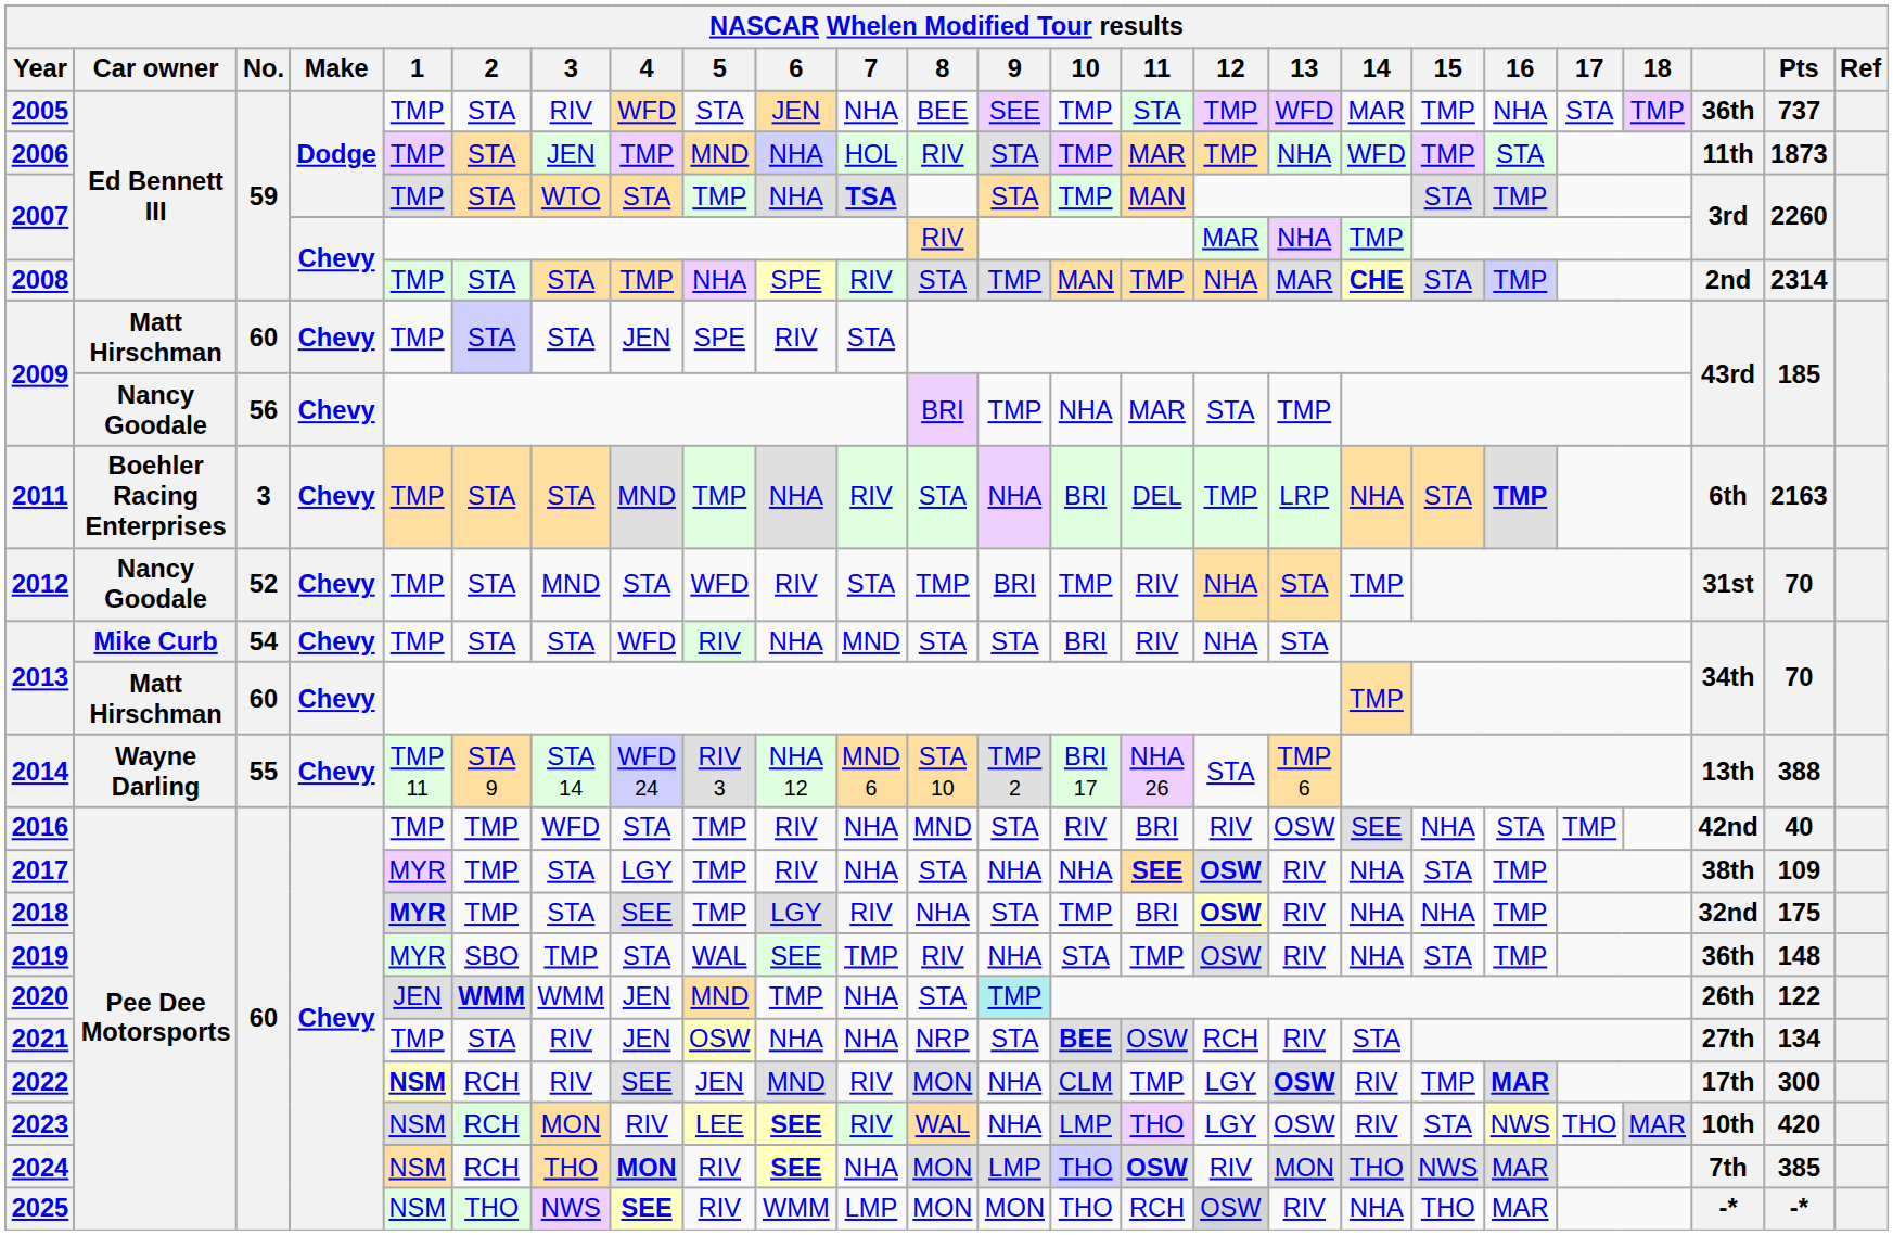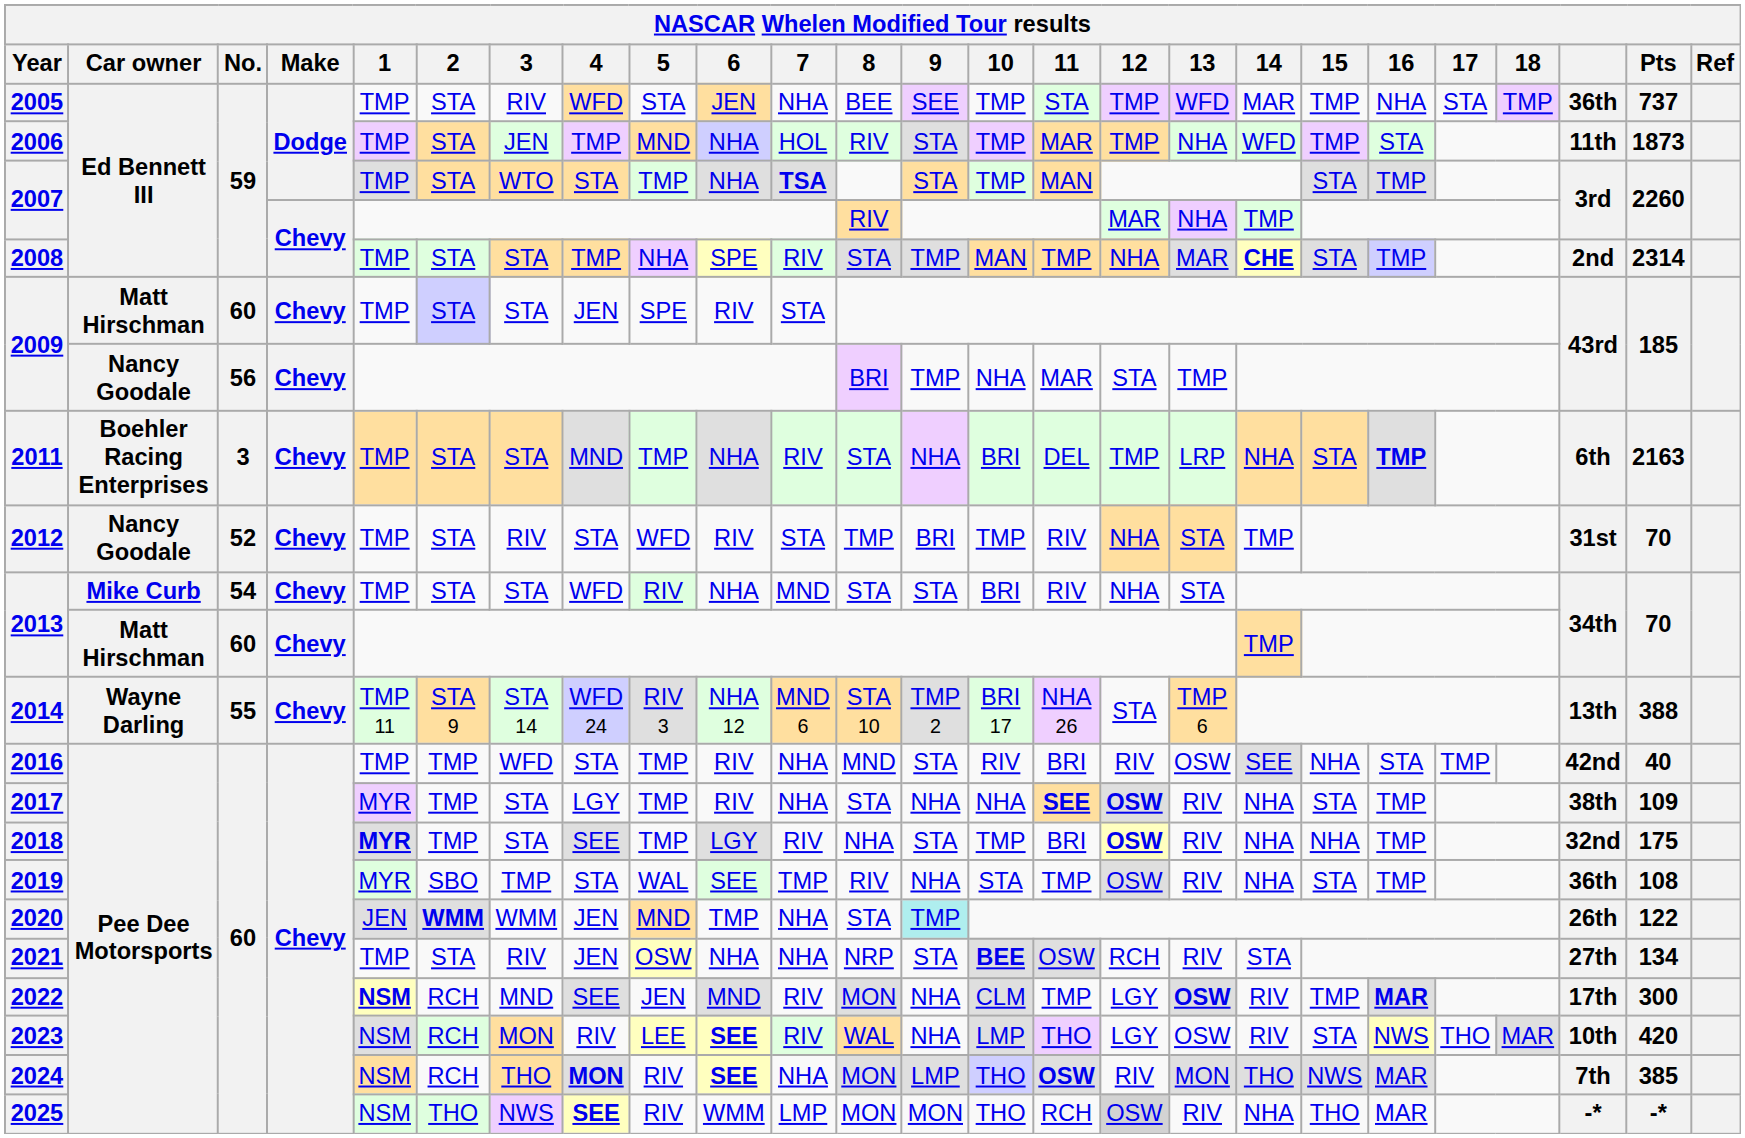 <table class="wikitable" style="text-align:center; font-size:75%">
 <tr>
 <th colspan=38><a href='#'>NASCAR</a> <a href='#'>Whelen Modified Tour</a> results</th>
 </tr>
 <tr>
 <th>Year</th>
 <th>Car owner</th>
 <th>No.</th>
 <th>Make</th>
 <th>1</th>
 <th>2</th>
 <th>3</th>
 <th>4</th>
 <th>5</th>
 <th>6</th>
 <th>7</th>
 <th>8</th>
 <th>9</th>
 <th>10</th>
 <th>11</th>
 <th>12</th>
 <th>13</th>
 <th>14</th>
 <th>15</th>
 <th>16</th>
 <th>17</th>
 <th>18</th>
 <th></th>
 <th>Pts</th>
 <th>Ref</th>
 </tr>
 <tr>
 <th><a href='#'>2005</a></th>
 <th rowspan=5>Ed Bennett III</th>
 <th rowspan=5>59</th>
 <th rowspan=3><a href='#'>Dodge</a></th>
 <td><a href='#'>TMP</a></td>
 <td><a href='#'>STA</a></td>
 <td><a href='#'>RIV</a></td>
 <td style="background:#FFDF9F;"><a href='#'>WFD</a><br></td>
 <td><a href='#'>STA</a></td>
 <td style="background:#FFDF9F;"><a href='#'>JEN</a><br></td>
 <td><a href='#'>NHA</a></td>
 <td><a href='#'>BEE</a></td>
 <td style="background:#EFCFFF;"><a href='#'>SEE</a><br></td>
 <td><a href='#'>TMP</a></td>
 <td style="background:#DFFFDF;"><a href='#'>STA</a><br></td>
 <td style="background:#EFCFFF;"><a href='#'>TMP</a><br></td>
 <td style="background:#EFCFFF;"><a href='#'>WFD</a><br></td>
 <td><a href='#'>MAR</a></td>
 <td><a href='#'>TMP</a></td>
 <td><a href='#'>NHA</a></td>
 <td><a href='#'>STA</a></td>
 <td style="background:#EFCFFF;"><a href='#'>TMP</a><br></td>
 <th>36th</th>
 <th>737</th>
 <th></th>
 </tr>
 <tr>
 <th><a href='#'>2006</a></th>
 <td style="background:#EFCFFF;"><a href='#'>TMP</a><br></td>
 <td style="background:#FFDF9F;"><a href='#'>STA</a><br></td>
 <td style="background:#DFFFDF;"><a href='#'>JEN</a><br></td>
 <td style="background:#EFCFFF;"><a href='#'>TMP</a><br></td>
 <td style="background:#FFDF9F;"><a href='#'>MND</a><br></td>
 <td style="background:#CFCFFF;"><a href='#'>NHA</a><br></td>
 <td style="background:#DFFFDF;"><a href='#'>HOL</a><br></td>
 <td style="background:#DFFFDF;"><a href='#'>RIV</a><br></td>
 <td style="background:#DFDFDF;"><a href='#'>STA</a><br></td>
 <td style="background:#EFCFFF;"><a href='#'>TMP</a><br></td>
 <td style="background:#FFDF9F;"><a href='#'>MAR</a><br></td>
 <td style="background:#FFDF9F;"><a href='#'>TMP</a><br></td>
 <td style="background:#DFFFDF;"><a href='#'>NHA</a><br></td>
 <td style="background:#DFFFDF;"><a href='#'>WFD</a><br></td>
 <td style="background:#EFCFFF;"><a href='#'>TMP</a><br></td>
 <td style="background:#DFFFDF;"><a href='#'>STA</a><br></td>
 <td colspan=2></td>
 <th>11th</th>
 <th>1873</th>
 <th></th>
 </tr>
 <tr>
 <th rowspan=2><a href='#'>2007</a></th>
 <td style="background:#DFDFDF;"><a href='#'>TMP</a><br></td>
 <td style="background:#FFDF9F;"><a href='#'>STA</a><br></td>
 <td style="background:#FFDF9F;"><a href='#'>WTO</a><br></td>
 <td style="background:#FFDF9F;"><a href='#'>STA</a><br></td>
 <td style="background:#DFFFDF;"><a href='#'>TMP</a><br></td>
 <td style="background:#DFDFDF;"><a href='#'>NHA</a><br></td>
 <td style="background:#DFDFDF;"><strong><a href='#'>TSA</a></strong><br></td>
 <td></td>
 <td style="background:#FFDF9F;"><a href='#'>STA</a><br></td>
 <td style="background:#DFFFDF;"><a href='#'>TMP</a><br></td>
 <td style="background:#FFDF9F;"><a href='#'>MAN</a><br></td>
 <td colspan=3></td>
 <td style="background:#DFDFDF;"><a href='#'>STA</a><br></td>
 <td style="background:#DFDFDF;"><a href='#'>TMP</a><br></td>
 <td colspan=2></td>
 <th rowspan=2>3rd</th>
 <th rowspan=2>2260</th>
 <th rowspan=2></th>
 </tr>
 <tr>
 <th rowspan=2><a href='#'>Chevy</a></th>
 <td colspan=7></td>
 <td style="background:#FFDF9F;"><a href='#'>RIV</a><br></td>
 <td colspan=3></td>
 <td style="background:#DFFFDF;"><a href='#'>MAR</a><br></td>
 <td style="background:#EFCFFF;"><a href='#'>NHA</a><br></td>
 <td style="background:#DFFFDF;"><a href='#'>TMP</a><br></td>
 <td colspan=4></td>
 </tr>
 <tr>
 <th><a href='#'>2008</a></th>
 <td style="background:#DFFFDF;"><a href='#'>TMP</a><br></td>
 <td style="background:#DFFFDF;"><a href='#'>STA</a><br></td>
 <td style="background:#FFDF9F;"><a href='#'>STA</a><br></td>
 <td style="background:#FFDF9F;"><a href='#'>TMP</a><br></td>
 <td style="background:#EFCFFF;"><a href='#'>NHA</a><br></td>
 <td style="background:#FFFFBF;"><a href='#'>SPE</a><br></td>
 <td style="background:#DFFFDF;"><a href='#'>RIV</a><br></td>
 <td style="background:#DFDFDF;"><a href='#'>STA</a><br></td>
 <td style="background:#DFDFDF;"><a href='#'>TMP</a><br></td>
 <td style="background:#FFDF9F;"><a href='#'>MAN</a><br></td>
 <td style="background:#FFDF9F;"><a href='#'>TMP</a><br></td>
 <td style="background:#FFDF9F;"><a href='#'>NHA</a><br></td>
 <td style="background:#DFDFDF;"><a href='#'>MAR</a><br></td>
 <td style="background:#FFFFBF;"><strong><a href='#'>CHE</a></strong><br></td>
 <td style="background:#DFDFDF;"><a href='#'>STA</a><br></td>
 <td style="background:#CFCFFF;"><a href='#'>TMP</a><br></td>
 <td colspan=2></td>
 <th>2nd</th>
 <th>2314</th>
 <th></th>
 </tr>
 <tr>
 <th rowspan=2><a href='#'>2009</a></th>
 <th>Matt Hirschman</th>
 <th>60</th>
 <th><a href='#'>Chevy</a></th>
 <td><a href='#'>TMP</a></td>
 <td style="background:#CFCFFF;"><a href='#'>STA</a><br></td>
 <td><a href='#'>STA</a></td>
 <td><a href='#'>JEN</a></td>
 <td><a href='#'>SPE</a></td>
 <td><a href='#'>RIV</a></td>
 <td><a href='#'>STA</a></td>
 <td colspan=11></td>
 <th rowspan=2>43rd</th>
 <th rowspan=2>185</th>
 <th rowspan=2></th>
 </tr>
 <tr>
 <th>Nancy Goodale</th>
 <th>56</th>
 <th><a href='#'>Chevy</a></th>
 <td colspan=7></td>
 <td style="background:#EFCFFF;"><a href='#'>BRI</a><br></td>
 <td><a href='#'>TMP</a></td>
 <td><a href='#'>NHA</a></td>
 <td><a href='#'>MAR</a></td>
 <td><a href='#'>STA</a></td>
 <td><a href='#'>TMP</a></td>
 <td colspan=5></td>
 </tr>
 <tr>
 <th><a href='#'>2011</a></th>
 <th>Boehler Racing Enterprises</th>
 <th>3</th>
 <th><a href='#'>Chevy</a></th>
 <td style="background:#FFDF9F;"><a href='#'>TMP</a><br></td>
 <td style="background:#FFDF9F;"><a href='#'>STA</a><br></td>
 <td style="background:#FFDF9F;"><a href='#'>STA</a><br></td>
 <td style="background:#DFDFDF;"><a href='#'>MND</a><br></td>
 <td style="background:#DFFFDF;"><a href='#'>TMP</a><br></td>
 <td style="background:#DFDFDF;"><a href='#'>NHA</a><br></td>
 <td style="background:#DFFFDF;"><a href='#'>RIV</a><br></td>
 <td style="background:#DFFFDF;"><a href='#'>STA</a><br></td>
 <td style="background:#EFCFFF;"><a href='#'>NHA</a><br></td>
 <td style="background:#DFFFDF;"><a href='#'>BRI</a><br></td>
 <td style="background:#DFFFDF;"><a href='#'>DEL</a><br></td>
 <td style="background:#DFFFDF;"><a href='#'>TMP</a><br></td>
 <td style="background:#DFFFDF;"><a href='#'>LRP</a><br></td>
 <td style="background:#FFDF9F;"><a href='#'>NHA</a><br></td>
 <td style="background:#FFDF9F;"><a href='#'>STA</a><br></td>
 <td style="background:#DFDFDF;"><strong><a href='#'>TMP</a><br></strong></td>
 <td colspan=2></td>
 <th>6th</th>
 <th>2163</th>
 <th></th>
 </tr>
 <tr>
 <th><a href='#'>2012</a></th>
 <th>Nancy Goodale</th>
 <th>52</th>
 <th><a href='#'>Chevy</a></th>
 <td><a href='#'>TMP</a></td>
 <td><a href='#'>STA</a></td>
-<td><a href='#'>MND</a></td>
+<td><a href='#'>RIV</a></td>
 <td><a href='#'>STA</a></td>
 <td><a href='#'>WFD</a></td>
 <td><a href='#'>RIV</a></td>
 <td><a href='#'>STA</a></td>
 <td><a href='#'>TMP</a></td>
 <td><a href='#'>BRI</a></td>
 <td><a href='#'>TMP</a></td>
 <td><a href='#'>RIV</a></td>
 <td style="background:#FFDF9F;"><a href='#'>NHA</a><br></td>
 <td style="background:#FFDF9F;"><a href='#'>STA</a><br></td>
 <td><a href='#'>TMP</a></td>
 <td colspan=4></td>
 <th>31st</th>
 <th>70</th>
 <th></th>
 </tr>
 <tr>
 <th rowspan=2><a href='#'>2013</a></th>
 <th><a href='#'>Mike Curb</a></th>
 <th>54</th>
 <th><a href='#'>Chevy</a></th>
 <td><a href='#'>TMP</a></td>
 <td><a href='#'>STA</a></td>
 <td><a href='#'>STA</a></td>
 <td><a href='#'>WFD</a></td>
 <td style="background:#DFFFDF;"><a href='#'>RIV</a><br></td>
 <td><a href='#'>NHA</a></td>
 <td><a href='#'>MND</a></td>
 <td><a href='#'>STA</a></td>
 <td><a href='#'>STA</a></td>
 <td><a href='#'>BRI</a></td>
 <td><a href='#'>RIV</a></td>
 <td><a href='#'>NHA</a></td>
 <td><a href='#'>STA</a></td>
 <td colspan=5></td>
 <th rowspan=2>34th</th>
 <th rowspan=2>70</th>
 <th rowspan=2></th>
 </tr>
 <tr>
 <th>Matt Hirschman</th>
 <th>60</th>
 <th><a href='#'>Chevy</a></th>
 <td colspan=13></td>
 <td style="background:#FFDF9F;"><a href='#'>TMP</a><br></td>
 <td colspan=4></td>
 </tr>
 <tr>
 <th><a href='#'>2014</a></th>
 <th>Wayne Darling</th>
 <th>55</th>
 <th><a href='#'>Chevy</a></th>
 <td style="background:#DFFFDF;"><a href='#'>TMP</a><br><small>11</small></td>
 <td style="background:#FFDF9F;"><a href='#'>STA</a><br><small>9</small></td>
 <td style="background:#DFFFDF;"><a href='#'>STA</a><br><small>14</small></td>
 <td style="background:#CFCFFF;"><a href='#'>WFD</a><br><small>24</small></td>
 <td style="background:#DFDFDF;"><a href='#'>RIV</a><br><small>3</small></td>
 <td style="background:#DFFFDF;"><a href='#'>NHA</a><br><small>12</small></td>
 <td style="background:#FFDF9F;"><a href='#'>MND</a><br><small>6</small></td>
 <td style="background:#FFDF9F;"><a href='#'>STA</a><br><small>10</small></td>
 <td style="background:#DFDFDF;"><a href='#'>TMP</a><br><small>2</small></td>
 <td style="background:#DFFFDF;"><a href='#'>BRI</a><br><small>17</small></td>
 <td style="background:#EFCFFF;"><a href='#'>NHA</a><br><small>26</small></td>
 <td><a href='#'>STA</a></td>
 <td style="background:#FFDF9F;"><a href='#'>TMP</a><br><small>6</small></td>
 <td colspan=5></td>
 <th>13th</th>
 <th>388</th>
 <th></th>
 </tr>
 <tr>
 <th><a href='#'>2016</a></th>
 <th rowspan=10>Pee Dee Motorsports</th>
 <th rowspan=10>60</th>
 <th rowspan=10><a href='#'>Chevy</a></th>
 <td><a href='#'>TMP</a></td>
 <td><a href='#'>TMP</a></td>
 <td><a href='#'>WFD</a></td>
 <td><a href='#'>STA</a></td>
 <td><a href='#'>TMP</a></td>
 <td><a href='#'>RIV</a></td>
 <td><a href='#'>NHA</a></td>
 <td><a href='#'>MND</a></td>
 <td><a href='#'>STA</a></td>
 <td><a href='#'>RIV</a></td>
 <td><a href='#'>BRI</a></td>
 <td><a href='#'>RIV</a></td>
 <td><a href='#'>OSW</a></td>
 <td style="background:#DFDFDF;"><a href='#'>SEE</a><br></td>
 <td><a href='#'>NHA</a></td>
 <td><a href='#'>STA</a></td>
 <td><a href='#'>TMP</a></td>
 <td></td>
 <th>42nd</th>
 <th>40</th>
 <th></th>
 </tr>
 <tr>
 <th><a href='#'>2017</a></th>
 <td style="background:#EFCFFF;"><a href='#'>MYR</a><br></td>
 <td><a href='#'>TMP</a></td>
 <td><a href='#'>STA</a></td>
 <td><a href='#'>LGY</a></td>
 <td><a href='#'>TMP</a></td>
 <td><a href='#'>RIV</a></td>
 <td><a href='#'>NHA</a></td>
 <td><a href='#'>STA</a></td>
 <td><a href='#'>NHA</a></td>
 <td><a href='#'>NHA</a></td>
 <td style="background:#FFDF9F;"><strong><a href='#'>SEE</a></strong><br></td>
 <td style="background:#DFDFDF;"><strong><a href='#'>OSW</a></strong><br></td>
 <td><a href='#'>RIV</a></td>
 <td><a href='#'>NHA</a></td>
 <td><a href='#'>STA</a></td>
 <td><a href='#'>TMP</a></td>
 <td colspan=2></td>
 <th>38th</th>
 <th>109</th>
 <th></th>
 </tr>
 <tr>
 <th><a href='#'>2018</a></th>
 <td style="background:#DFDFDF;"><strong><a href='#'>MYR</a></strong><br></td>
 <td><a href='#'>TMP</a></td>
 <td><a href='#'>STA</a></td>
 <td style="background:#DFDFDF;"><a href='#'>SEE</a><br></td>
 <td><a href='#'>TMP</a></td>
 <td style="background:#DFDFDF;"><a href='#'>LGY</a><br></td>
 <td><a href='#'>RIV</a></td>
 <td><a href='#'>NHA</a></td>
 <td><a href='#'>STA</a></td>
 <td><a href='#'>TMP</a></td>
 <td><a href='#'>BRI</a></td>
 <td style="background:#FFFFBF;"><strong><a href='#'>OSW</a></strong><br></td>
 <td><a href='#'>RIV</a></td>
 <td><a href='#'>NHA</a></td>
 <td><a href='#'>NHA</a></td>
 <td><a href='#'>TMP</a></td>
 <td colspan=2></td>
 <th>32nd</th>
 <th>175</th>
 <th></th>
 </tr>
 <tr>
 <th><a href='#'>2019</a></th>
 <td style="background:#DFFFDF;"><a href='#'>MYR</a><br></td>
 <td><a href='#'>SBO</a></td>
 <td><a href='#'>TMP</a></td>
 <td><a href='#'>STA</a></td>
 <td><a href='#'>WAL</a></td>
 <td style="background:#DFFFDF;"><a href='#'>SEE</a><br></td>
 <td><a href='#'>TMP</a></td>
 <td><a href='#'>RIV</a></td>
 <td><a href='#'>NHA</a></td>
 <td><a href='#'>STA</a></td>
 <td><a href='#'>TMP</a></td>
 <td style="background:#DFDFDF;"><a href='#'>OSW</a><br></td>
 <td><a href='#'>RIV</a></td>
 <td><a href='#'>NHA</a></td>
 <td><a href='#'>STA</a></td>
 <td><a href='#'>TMP</a></td>
 <td colspan=2></td>
 <th>36th</th>
-<th>148</th>
+<th>108</th>
 <th></th>
 </tr>
 <tr>
 <th><a href='#'>2020</a></th>
 <td style="background:#DFDFDF;"><a href='#'>JEN</a><br></td>
 <td style="background:#DFDFDF;"><strong><a href='#'>WMM</a></strong><br></td>
 <td><a href='#'>WMM</a></td>
 <td><a href='#'>JEN</a></td>
 <td style="background:#FFDF9F;"><a href='#'>MND</a><br></td>
 <td><a href='#'>TMP</a></td>
 <td><a href='#'>NHA</a></td>
 <td><a href='#'>STA</a></td>
 <td style="background: paleturquoise;"><a href='#'>TMP</a></td>
 <td colspan=9></td>
 <th>26th</th>
 <th>122</th>
 <th></th>
 </tr>
 <tr>
 <th><a href='#'>2021</a></th>
 <td><a href='#'>TMP</a></td>
 <td><a href='#'>STA</a></td>
 <td><a href='#'>RIV</a></td>
 <td><a href='#'>JEN</a></td>
 <td style="background:#FFFFBF;"><a href='#'>OSW</a><br></td>
 <td><a href='#'>NHA</a></td>
 <td><a href='#'>NHA</a></td>
 <td><a href='#'>NRP</a></td>
 <td><a href='#'>STA</a></td>
 <td style="background:#DFDFDF;"><strong><a href='#'>BEE</a></strong><br></td>
 <td style="background:#DFDFDF;"><a href='#'>OSW</a><br></td>
 <td><a href='#'>RCH</a></td>
 <td><a href='#'>RIV</a></td>
 <td><a href='#'>STA</a></td>
 <td colspan=4></td>
 <th>27th</th>
 <th>134</th>
 <th></th>
 </tr>
 <tr>
 <th><a href='#'>2022</a></th>
 <td style="background:#FFFFBF;"><strong><a href='#'>NSM</a></strong><br></td>
 <td><a href='#'>RCH</a></td>
-<td><a href='#'>RIV</a></td>
+<td><a href='#'>MND</a></td>
 <td style="background:#DFDFDF;"><a href='#'>SEE</a><br></td>
 <td><a href='#'>JEN</a></td>
 <td style="background:#DFDFDF;"><a href='#'>MND</a><br></td>
 <td><a href='#'>RIV</a></td>
 <td style="background:#DFDFDF;"><a href='#'>MON</a><br></td>
 <td><a href='#'>NHA</a></td>
 <td style="background:#DFDFDF;"><a href='#'>CLM</a><br></td>
 <td><a href='#'>TMP</a></td>
 <td><a href='#'>LGY</a></td>
 <td style="background:#DFDFDF;"><strong><a href='#'>OSW</a></strong><br></td>
 <td><a href='#'>RIV</a></td>
 <td><a href='#'>TMP</a></td>
 <td style="background:#DFDFDF;"><strong><a href='#'>MAR</a></strong><br></td>
 <td colspan=2></td>
 <th>17th</th>
 <th>300</th>
 <th></th>
 </tr>
 <tr>
 <th><a href='#'>2023</a></th>
 <td style="background:#DFDFDF;"><a href='#'>NSM</a><br></td>
 <td style="background:#DFFFDF;"><a href='#'>RCH</a><br></td>
 <td style="background:#FFDF9F;"><a href='#'>MON</a><br></td>
 <td><a href='#'>RIV</a></td>
 <td style="background:#FFFFBF;"><a href='#'>LEE</a><br></td>
 <td style="background:#FFFFBF;"><strong><a href='#'>SEE</a></strong><br></td>
 <td style="background:#DFFFDF;"><a href='#'>RIV</a><br></td>
 <td style="background:#FFDF9F;"><a href='#'>WAL</a><br></td>
 <td><a href='#'>NHA</a></td>
 <td style="background:#DFDFDF;"><a href='#'>LMP</a><br></td>
 <td style="background:#EFCFFF;"><a href='#'>THO</a><br></td>
 <td><a href='#'>LGY</a></td>
 <td><a href='#'>OSW</a></td>
 <td><a href='#'>RIV</a></td>
 <td><a href='#'>STA</a></td>
 <td style="background:#FFFFBF;"><a href='#'>NWS</a><br></td>
 <td><a href='#'>THO</a></td>
 <td style="background:#DFDFDF;"><a href='#'>MAR</a><br></td>
 <th>10th</th>
 <th>420</th>
 <th></th>
 </tr>
 <tr>
 <th><a href='#'>2024</a></th>
 <td style="background:#FFDF9F;"><a href='#'>NSM</a><br></td>
 <td><a href='#'>RCH</a></td>
 <td style="background:#FFDF9F;"><a href='#'>THO</a><br></td>
 <td style="background:#DFDFDF;"><strong><a href='#'>MON</a></strong><br></td>
 <td><a href='#'>RIV</a></td>
 <td style="background:#FFFFBF;"><strong><a href='#'>SEE</a></strong><br></td>
 <td><a href='#'>NHA</a></td>
 <td style="background:#DFDFDF;"><a href='#'>MON</a><br></td>
 <td style="background:#DFDFDF;"><a href='#'>LMP</a><br></td>
 <td style="background:#CFCFFF;"><a href='#'>THO</a><br></td>
 <td style="background:#DFDFDF;"><strong><a href='#'>OSW</a></strong><br></td>
 <td><a href='#'>RIV</a></td>
 <td style="background:#DFDFDF;"><a href='#'>MON</a><br></td>
 <td style="background:#DFDFDF;"><a href='#'>THO</a><br></td>
 <td style="background:#DFDFDF;"><a href='#'>NWS</a><br></td>
 <td style="background:#DFDFDF;"><a href='#'>MAR</a><br></td>
 <td colspan=2></td>
 <th>7th</th>
 <th>385</th>
 <th></th>
 </tr>
 <tr>
 <th><a href='#'>2025</a></th>
 <td style="background:#DFFFDF;"><a href='#'>NSM</a><br></td>
 <td style="background:#DFFFDF;"><a href='#'>THO</a><br></td>
 <td style="background:#EFCFFF;"><a href='#'>NWS</a><br></td>
 <td style="background:#FFFFBF;"><strong><a href='#'>SEE</a></strong><br></td>
 <td><a href='#'>RIV</a></td>
 <td><a href='#'>WMM</a></td>
 <td><a href='#'>LMP</a></td>
 <td><a href='#'>MON</a></td>
 <td style="background:#;"><a href='#'>MON</a><br></td>
 <td><a href='#'>THO</a></td>
 <td><a href='#'>RCH</a></td>
 <td style="background: lightgrey;"><a href='#'>OSW</a></td>
 <td><a href='#'>RIV</a></td>
 <td><a href='#'>NHA</a></td>
 <td><a href='#'>THO</a></td>
 <td><a href='#'>MAR</a></td>
 <td colspan=2></td>
 <th>-*</th>
 <th>-*</th>
 <th></th>
 </tr>
 </table>
